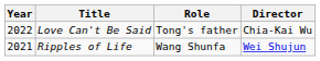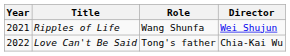 <table class="wikitable sortable">
 <tr>
 <th>Year</th>
 <th>Title</th>
 <th>Role</th>
 <th>Director</th>
 </tr>
 <tr>
+<td align="center">2021</td>
+<td><em>Ripples of Life</em></td>
+<td>Wang Shunfa</td>
+<td><a href='#'>Wei Shujun</a></td>
+</tr>
+<tr>
 <td align="center">2022</td>
 <td><em>Love Can't Be Said</em></td>
 <td>Tong's father</td>
 <td>Chia-Kai Wu</td>
 </tr>
-<tr>
-<td align="center">2021</td>
-<td><em>Ripples of Life</em></td>
-<td>Wang Shunfa</td>
-<td><a href='#'>Wei Shujun</a></td>
-</tr>
 </table>
